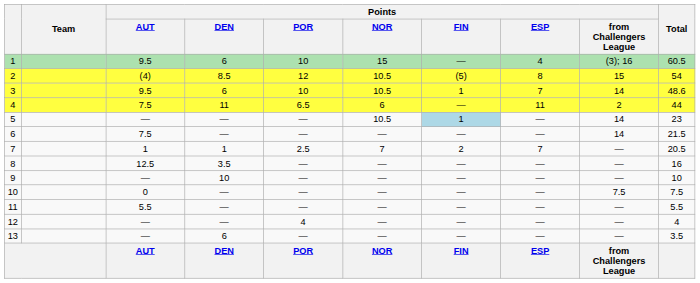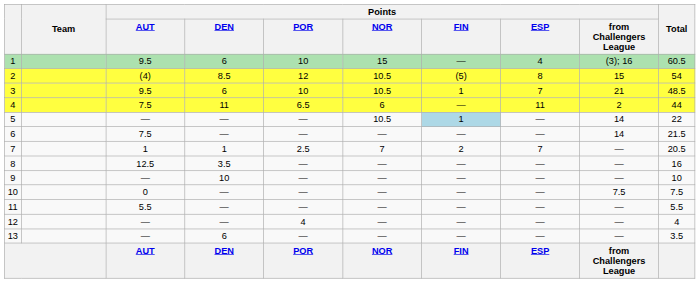 <table class="wikitable" style="font-size: 90%; text-align:center; table-layout:fixed; width:75em">
 <tr>
 <th rowspan=2 width=20></th>
 <th rowspan=2 width=125>Team</th>
 <th colspan=7>Points</th>
 <th rowspan=2 width=50>Total</th>
 </tr>
 <tr valign="top">
 <th><a href='#'>AUT</a><br></th>
 <th><a href='#'>DEN</a><br></th>
 <th><a href='#'>POR</a><br></th>
 <th><a href='#'>NOR</a><br></th>
 <th><a href='#'>FIN</a><br></th>
 <th><a href='#'>ESP</a><br></th>
 <th>from<br>Challengers<br>League</th>
 </tr>
 <tr bgcolor=#ACE1AF>
 <td align=center>1</td>
 <td></td>
 <td align=center>9.5</td>
 <td align=center>6</td>
 <td align=center>10</td>
 <td align=center>15</td>
 <td align=center>—</td>
 <td align=center>4</td>
 <td align=center>(3); 16</td>
 <td align=center>60.5</td>
 </tr>
 <tr bgcolor=#FFFF40>
 <td align=center>2</td>
 <td></td>
 <td align=center>(4)</td>
 <td align=center>8.5</td>
 <td align=center>12</td>
 <td align=center>10.5</td>
 <td align=center>(5)</td>
 <td align=center>8</td>
 <td align=center>15</td>
 <td align=center>54</td>
 </tr>
 <tr bgcolor=#FFFF40>
 <td align=center>3</td>
 <td></td>
 <td align=center>9.5</td>
 <td align=center>6</td>
 <td align=center>10</td>
 <td align=center>10.5</td>
 <td align=center>1</td>
 <td align=center>7</td>
-<td align=center>14</td>
-<td align=center>48.6</td>
+<td align=center>21</td>
+<td align=center>48.5</td>
 </tr>
 <tr bgcolor=#FFFF40>
 <td align=center>4</td>
 <td></td>
 <td align=center>7.5</td>
 <td align=center>11</td>
 <td align=center>6.5</td>
 <td align=center>6</td>
 <td align=center>—</td>
 <td align=center>11</td>
 <td align=center>2</td>
 <td align=center>44</td>
 </tr>
 <tr>
 <td align=center>5</td>
 <td></td>
 <td align=center>—</td>
 <td align=center>—</td>
 <td align=center>—</td>
 <td align=center>10.5</td>
 <td align=center style="background: lightblue;">1</td>
 <td align=center>—</td>
 <td align=center>14</td>
-<td align=center>23</td>
+<td align=center>22</td>
 </tr>
 <tr>
 <td align=center>6</td>
 <td></td>
 <td align=center>7.5</td>
 <td align=center>—</td>
 <td align=center>—</td>
 <td align=center>—</td>
 <td align=center>—</td>
 <td align=center>—</td>
 <td align=center>14</td>
 <td align=center>21.5</td>
 </tr>
 <tr>
 <td align=center>7</td>
 <td></td>
 <td align=center>1</td>
 <td align=center>1</td>
 <td align=center>2.5</td>
 <td align=center>7</td>
 <td align=center>2</td>
 <td align=center>7</td>
 <td align=center>—</td>
 <td align=center>20.5</td>
 </tr>
 <tr>
 <td align=center>8</td>
 <td></td>
 <td align=center>12.5</td>
 <td align=center>3.5</td>
 <td align=center>—</td>
 <td align=center>—</td>
 <td align=center>—</td>
 <td align=center>—</td>
 <td align=center>—</td>
 <td align=center>16</td>
 </tr>
 <tr>
 <td align=center>9</td>
 <td></td>
 <td align=center>—</td>
 <td align=center>10</td>
 <td align=center>—</td>
 <td align=center>—</td>
 <td align=center>—</td>
 <td align=center>—</td>
 <td align=center>—</td>
 <td align=center>10</td>
 </tr>
 <tr>
 <td align=center>10</td>
 <td></td>
 <td align=center>0</td>
 <td align=center>—</td>
 <td align=center>—</td>
 <td align=center>—</td>
 <td align=center>—</td>
 <td align=center>—</td>
 <td align=center>7.5</td>
 <td align=center>7.5</td>
 </tr>
 <tr>
 <td align=center>11</td>
 <td></td>
 <td align=center>5.5</td>
 <td align=center>—</td>
 <td align=center>—</td>
 <td align=center>—</td>
 <td align=center>—</td>
 <td align=center>—</td>
 <td align=center>—</td>
 <td align=center>5.5</td>
 </tr>
 <tr>
 <td align=center>12</td>
 <td></td>
 <td align=center>—</td>
 <td align=center>—</td>
 <td align=center>4</td>
 <td align=center>—</td>
 <td align=center>—</td>
 <td align=center>—</td>
 <td align=center>—</td>
 <td align=center>4</td>
 </tr>
 <tr>
 <td align=center>13</td>
 <td></td>
 <td align=center>—</td>
 <td align=center>6</td>
 <td align=center>—</td>
 <td align=center>—</td>
 <td align=center>—</td>
 <td align=center>—</td>
 <td align=center>—</td>
 <td align=center>3.5</td>
 </tr>
 <tr valign="top">
 <th colspan=2></th>
 <th><a href='#'>AUT</a><br></th>
 <th><a href='#'>DEN</a><br></th>
 <th><a href='#'>POR</a><br></th>
 <th><a href='#'>NOR</a><br></th>
 <th><a href='#'>FIN</a><br></th>
 <th><a href='#'>ESP</a><br></th>
 <th>from<br>Challengers<br>League</th>
 <th></th>
 </tr>
 </table>
